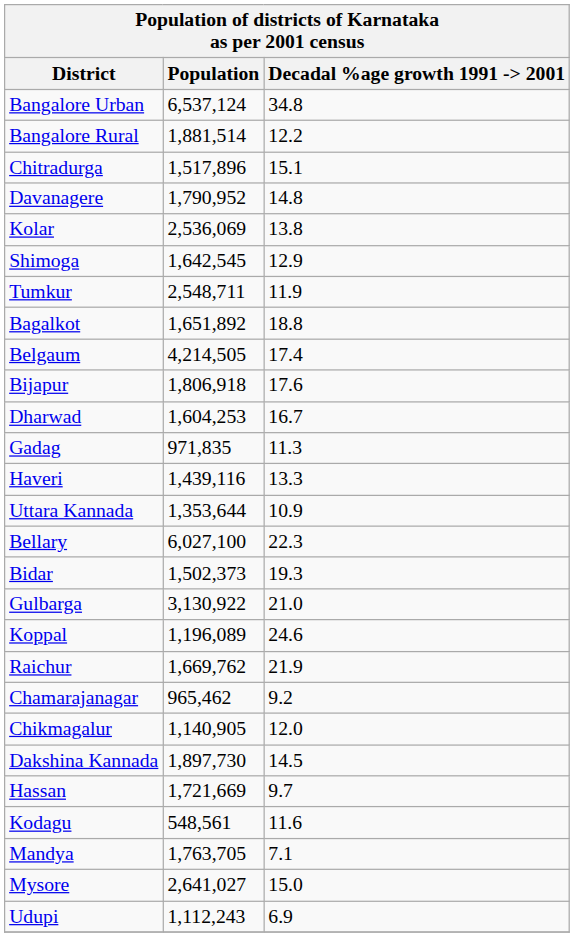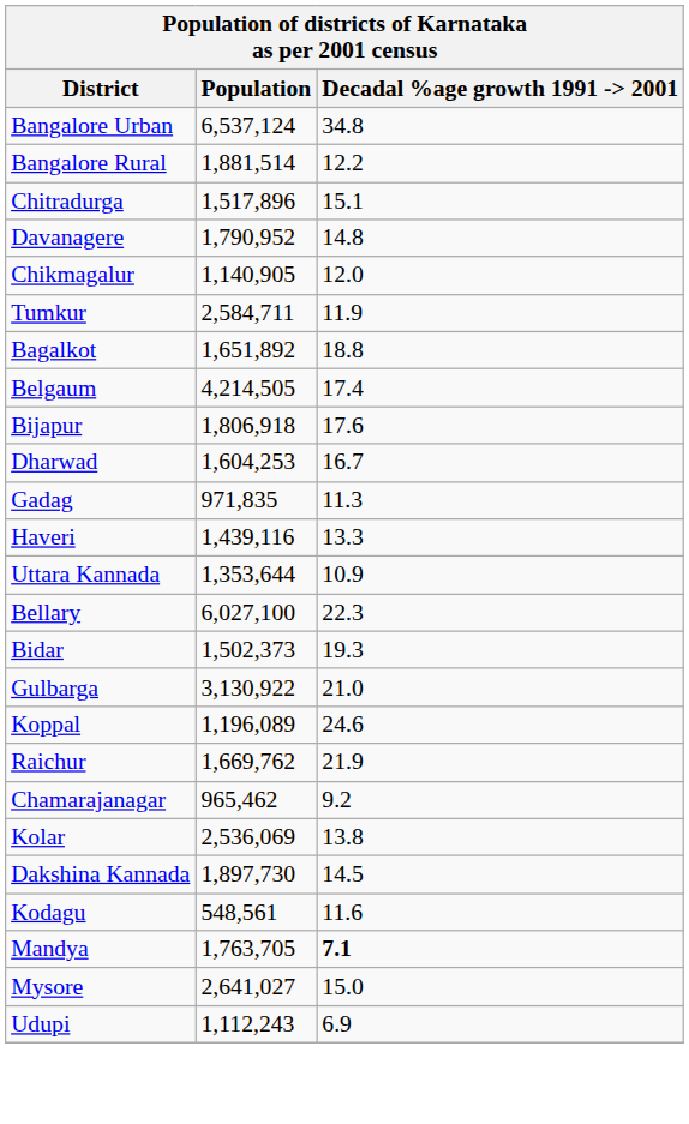 <table class="wikitable sortable">
 <tr>
 <th colspan=3>Population of districts of Karnataka<br>as per 2001 census</th>
 </tr>
 <tr>
 <th>District</th>
 <th>Population</th>
 <th>Decadal %age growth 1991 -> 2001</th>
 </tr>
 <tr>
 <td><a href='#'>Bangalore Urban</a></td>
 <td>6,537,124</td>
 <td>34.8</td>
 </tr>
 <tr>
 <td><a href='#'>Bangalore Rural</a></td>
 <td>1,881,514</td>
 <td>12.2</td>
 </tr>
 <tr>
 <td><a href='#'>Chitradurga</a></td>
 <td>1,517,896</td>
 <td>15.1</td>
 </tr>
 <tr>
 <td><a href='#'>Davanagere</a></td>
 <td>1,790,952</td>
 <td>14.8</td>
 </tr>
 <tr>
-<td><a href='#'>Kolar</a></td>
-<td>2,536,069</td>
-<td>13.8</td>
-</tr>
-<tr>
-<td><a href='#'>Shimoga</a></td>
-<td>1,642,545</td>
-<td>12.9</td>
+<td><a href='#'>Chikmagalur</a></td>
+<td>1,140,905</td>
+<td>12.0</td>
 </tr>
 <tr>
 <td><a href='#'>Tumkur</a></td>
-<td>2,548,711</td>
+<td>2,584,711</td>
 <td>11.9</td>
 </tr>
 <tr>
 <td><a href='#'>Bagalkot</a></td>
 <td>1,651,892</td>
 <td>18.8</td>
 </tr>
 <tr>
 <td><a href='#'>Belgaum</a></td>
 <td>4,214,505</td>
 <td>17.4</td>
 </tr>
 <tr>
 <td><a href='#'>Bijapur</a></td>
 <td>1,806,918</td>
 <td>17.6</td>
 </tr>
 <tr>
 <td><a href='#'>Dharwad</a></td>
 <td>1,604,253</td>
 <td>16.7</td>
 </tr>
 <tr>
 <td><a href='#'>Gadag</a></td>
 <td>971,835</td>
 <td>11.3</td>
 </tr>
 <tr>
 <td><a href='#'>Haveri</a></td>
 <td>1,439,116</td>
 <td>13.3</td>
 </tr>
 <tr>
 <td><a href='#'>Uttara Kannada</a></td>
 <td>1,353,644</td>
 <td>10.9</td>
 </tr>
 <tr>
 <td><a href='#'>Bellary</a></td>
 <td>6,027,100</td>
 <td>22.3</td>
 </tr>
 <tr>
 <td><a href='#'>Bidar</a></td>
 <td>1,502,373</td>
 <td>19.3</td>
 </tr>
 <tr>
 <td><a href='#'>Gulbarga</a></td>
 <td>3,130,922</td>
 <td>21.0</td>
 </tr>
 <tr>
 <td><a href='#'>Koppal</a></td>
 <td>1,196,089</td>
 <td>24.6</td>
 </tr>
 <tr>
 <td><a href='#'>Raichur</a></td>
 <td>1,669,762</td>
 <td>21.9</td>
 </tr>
 <tr>
 <td><a href='#'>Chamarajanagar</a></td>
 <td>965,462</td>
 <td>9.2</td>
 </tr>
 <tr>
-<td><a href='#'>Chikmagalur</a></td>
-<td>1,140,905</td>
-<td>12.0</td>
+<td><a href='#'>Kolar</a></td>
+<td>2,536,069</td>
+<td>13.8</td>
 </tr>
 <tr>
 <td><a href='#'>Dakshina Kannada</a></td>
 <td>1,897,730</td>
 <td>14.5</td>
-</tr>
-<tr>
-<td><a href='#'>Hassan</a></td>
-<td>1,721,669</td>
-<td>9.7</td>
 </tr>
 <tr>
 <td><a href='#'>Kodagu</a></td>
 <td>548,561</td>
 <td>11.6</td>
 </tr>
 <tr>
 <td><a href='#'>Mandya</a></td>
 <td>1,763,705</td>
-<td>7.1</td>
+<td><strong>7.1</strong></td>
 </tr>
 <tr>
 <td><a href='#'>Mysore</a></td>
 <td>2,641,027</td>
 <td>15.0</td>
 </tr>
 <tr>
 <td><a href='#'>Udupi</a></td>
 <td>1,112,243</td>
 <td>6.9</td>
 </tr>
 <tr>
 </tr>
 </table>
